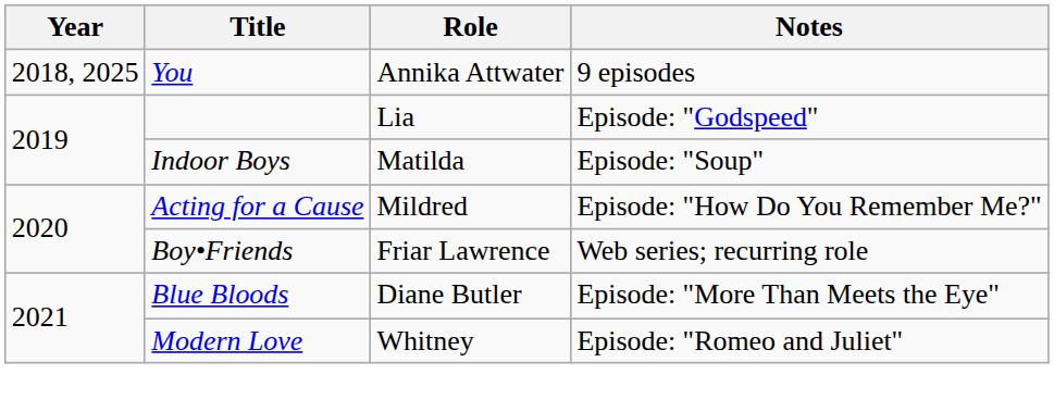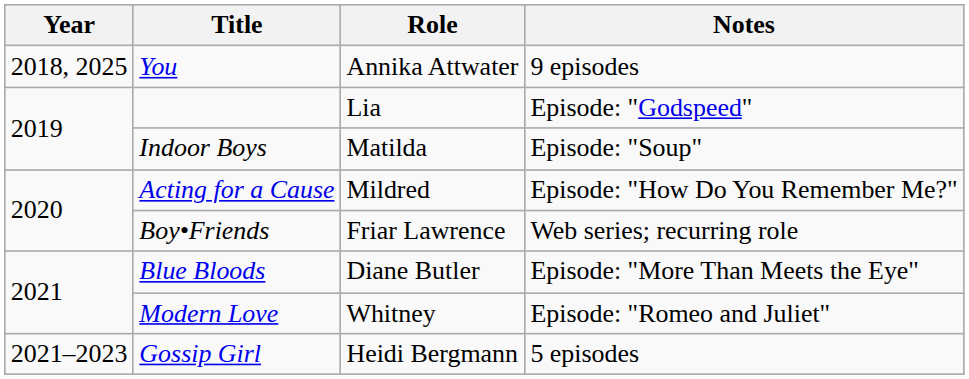 <table class="wikitable sortable">
 <tr>
 <th>Year</th>
 <th>Title</th>
 <th>Role</th>
 <th class="unsortable">Notes</th>
 </tr>
 <tr>
 <td>2018, 2025</td>
 <td><em><a href='#'>You</a></em></td>
 <td>Annika Attwater</td>
 <td>9 episodes</td>
 </tr>
 <tr>
 <td rowspan="2">2019</td>
 <td><em></em></td>
 <td>Lia</td>
 <td>Episode: "<a href='#'>Godspeed</a>"</td>
 </tr>
 <tr>
 <td><em>Indoor Boys</em></td>
 <td>Matilda</td>
 <td>Episode: "Soup"</td>
 </tr>
 <tr>
 <td rowspan="2">2020</td>
 <td><em><a href='#'>Acting for a Cause</a></em></td>
 <td>Mildred</td>
 <td>Episode: "How Do You Remember Me?"</td>
 </tr>
 <tr>
 <td><em>Boy•Friends</em></td>
 <td>Friar Lawrence</td>
 <td>Web series; recurring role</td>
 </tr>
 <tr>
 <td rowspan="2">2021</td>
 <td><em><a href='#'>Blue Bloods</a></em></td>
 <td>Diane Butler</td>
 <td>Episode: "More Than Meets the Eye"</td>
 </tr>
 <tr>
 <td><em><a href='#'>Modern Love</a></em></td>
 <td>Whitney</td>
 <td>Episode: "Romeo and Juliet"</td>
 </tr>
+<tr>
+<td>2021–2023</td>
+<td><em><a href='#'>Gossip Girl</a></em></td>
+<td>Heidi Bergmann</td>
+<td>5 episodes</td>
+</tr>
 </table>
